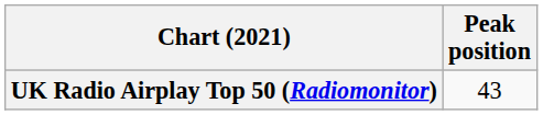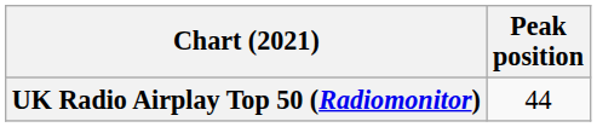 <table class="wikitable plainrowheaders" style="text-align:center">
 <tr>
 <th scope="col">Chart (2021)</th>
 <th scope="col">Peak<br>position</th>
 </tr>
 <tr>
 <th scope="row">UK Radio Airplay Top 50 (<em><a href='#'>Radiomonitor</a></em>)</th>
-<td>43</td>
+<td>44</td>
 </tr>
 </table>
